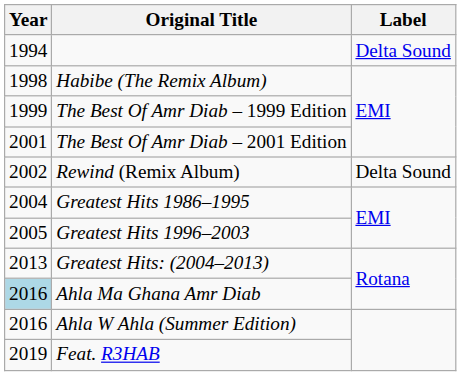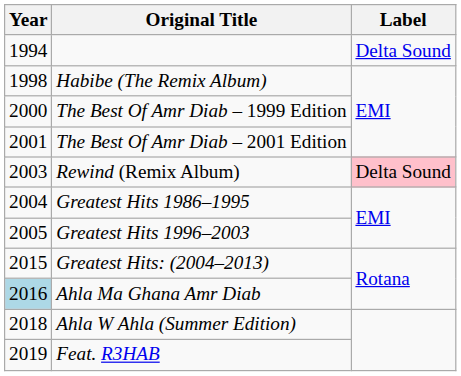 <table class="wikitable sortable" border="2">
 <tr>
 <th scope="col">Year</th>
 <th scope="col">Original Title</th>
 <th scope="col">Label</th>
 </tr>
 <tr>
 <td>1994</td>
 <td><em></em></td>
 <td><a href='#'>Delta Sound</a></td>
 </tr>
 <tr>
 <td>1998</td>
 <td><em>Habibe (The Remix Album)</em></td>
 <td rowspan="3"><a href='#'>EMI</a></td>
 </tr>
 <tr>
-<td>1999</td>
+<td>2000</td>
 <td><em>The Best Of Amr Diab</em> – 1999 Edition</td>
 </tr>
 <tr>
 <td>2001</td>
 <td><em>The Best Of Amr Diab</em> – 2001 Edition</td>
 </tr>
 <tr>
-<td>2002</td>
+<td>2003</td>
 <td><em>Rewind</em> (Remix Album)</td>
-<td>Delta Sound</td>
+<td style="background: pink;">Delta Sound</td>
 </tr>
 <tr>
 <td>2004</td>
 <td><em>Greatest Hits 1986–1995</em></td>
 <td rowspan="2"><a href='#'>EMI</a></td>
 </tr>
 <tr>
 <td>2005</td>
 <td><em>Greatest Hits 1996–2003</em></td>
 </tr>
 <tr>
-<td>2013</td>
+<td>2015</td>
 <td><em>Greatest Hits: (2004–2013)</em></td>
 <td rowspan="2"><a href='#'>Rotana</a></td>
 </tr>
 <tr>
 <td style="background: lightblue;">2016</td>
 <td><em>Ahla Ma Ghana Amr Diab</em></td>
 </tr>
 <tr>
-<td>2016</td>
+<td>2018</td>
 <td><em>Ahla W Ahla (Summer Edition)</em></td>
 <td rowspan="2"></td>
 </tr>
 <tr>
 <td>2019</td>
 <td><em> Feat. <a href='#'>R3HAB</a></em></td>
 </tr>
 </table>
